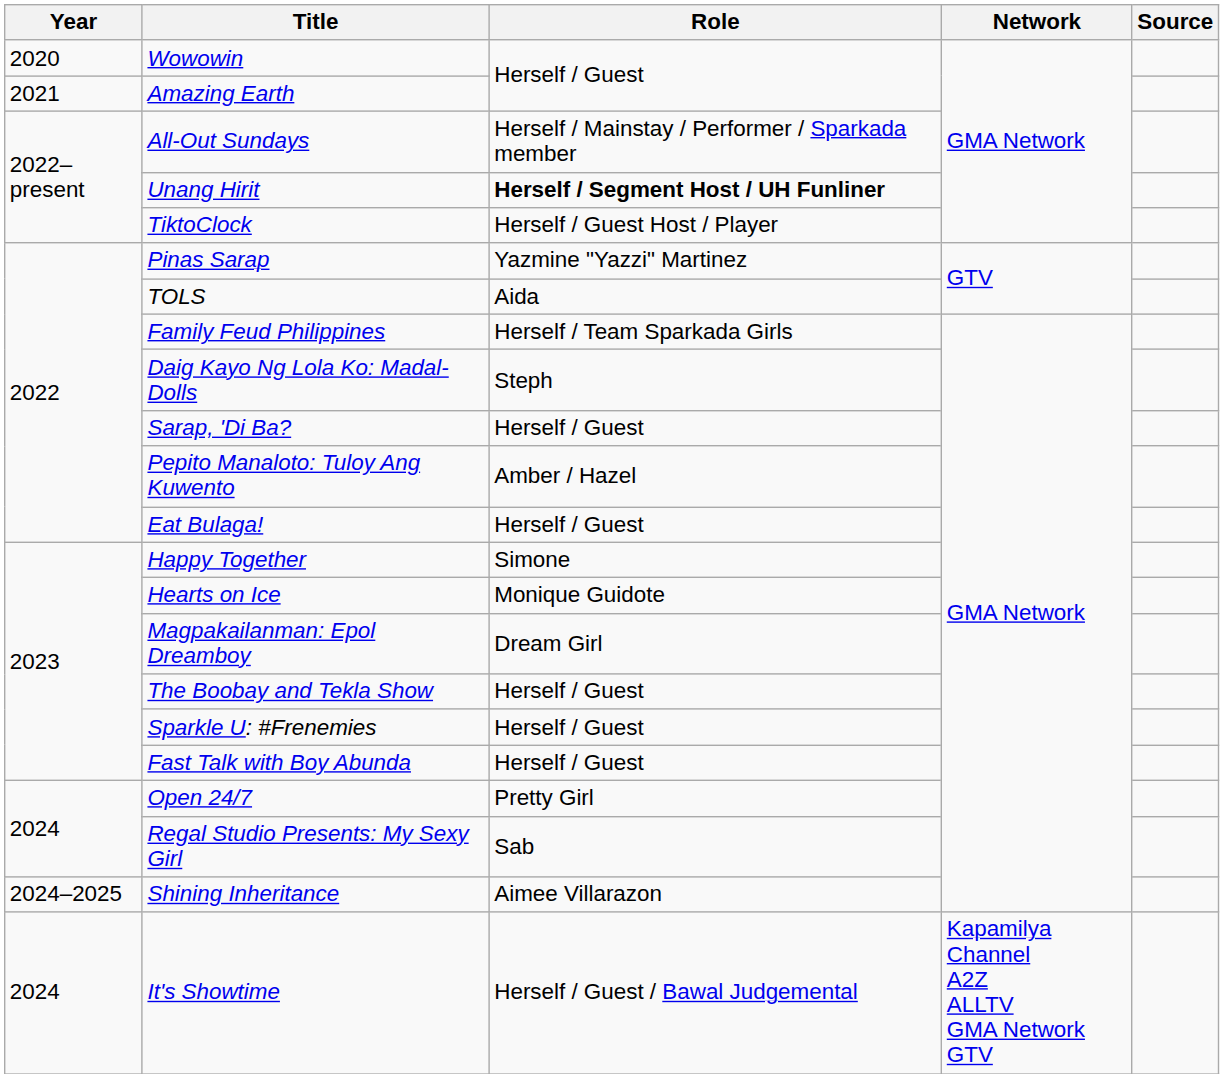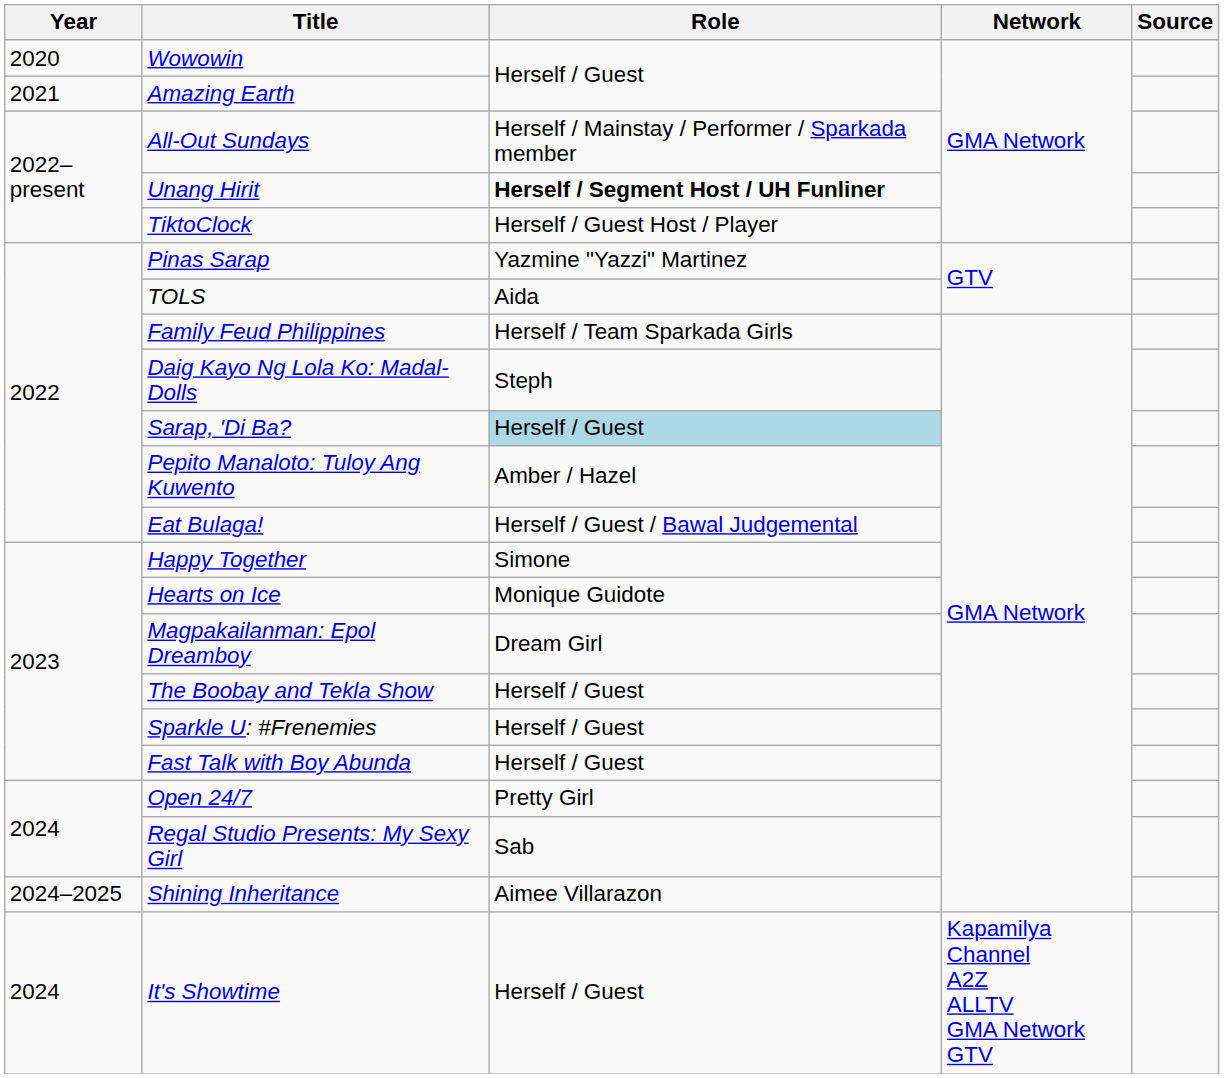 <table class="wikitable sortable" >
 <tr>
 <th>Year</th>
 <th>Title</th>
 <th>Role</th>
 <th>Network</th>
 <th class="unsortable">Source </th>
 </tr>
 <tr>
 <td>2020</td>
 <td><em><a href='#'>Wowowin</a></em></td>
 <td rowspan="2">Herself / Guest</td>
 <td rowspan="5"><a href='#'>GMA Network</a></td>
 <td></td>
 </tr>
 <tr>
 <td>2021</td>
 <td><em><a href='#'>Amazing Earth</a></em></td>
 <td></td>
 </tr>
 <tr>
 <td rowspan="3">2022–present</td>
 <td><em><a href='#'>All-Out Sundays</a></em></td>
 <td>Herself / Mainstay / Performer / <a href='#'>Sparkada</a> member</td>
 <td></td>
 </tr>
 <tr>
 <td><em><a href='#'>Unang Hirit</a></em></td>
 <td><strong>Herself / Segment Host / UH Funliner</strong></td>
 <td></td>
 </tr>
 <tr>
 <td><em><a href='#'>TiktoClock</a></em></td>
 <td>Herself / Guest Host / Player</td>
 <td></td>
 </tr>
 <tr>
 <td rowspan="7">2022</td>
 <td><em><a href='#'>Pinas Sarap</a></em></td>
 <td>Yazmine "Yazzi" Martinez</td>
 <td rowspan="2"><a href='#'>GTV</a></td>
 <td></td>
 </tr>
 <tr>
 <td><em>TOLS</em></td>
 <td>Aida</td>
 <td></td>
 </tr>
 <tr>
 <td><em><a href='#'>Family Feud Philippines</a></em></td>
 <td>Herself / Team Sparkada Girls</td>
 <td rowspan="14"><a href='#'>GMA Network</a></td>
 <td></td>
 </tr>
 <tr>
 <td><em><a href='#'>Daig Kayo Ng Lola Ko: Madal-Dolls</a></em></td>
 <td>Steph</td>
 <td></td>
 </tr>
 <tr>
 <td><em><a href='#'>Sarap, 'Di Ba?</a></em></td>
-<td>Herself / Guest</td>
+<td style="background: lightblue;">Herself / Guest</td>
 <td></td>
 </tr>
 <tr>
 <td><em><a href='#'>Pepito Manaloto: Tuloy Ang Kuwento</a></em></td>
 <td>Amber / Hazel</td>
 <td></td>
 </tr>
 <tr>
 <td><em><a href='#'>Eat Bulaga!</a></em></td>
-<td>Herself / Guest</td>
+<td>Herself / Guest / <a href='#'>Bawal Judgemental</a></td>
 <td></td>
 </tr>
 <tr>
 <td rowspan="6">2023</td>
 <td><em><a href='#'>Happy Together</a></em></td>
 <td>Simone</td>
 <td></td>
 </tr>
 <tr>
 <td><em><a href='#'>Hearts on Ice</a></em></td>
 <td>Monique Guidote</td>
 <td></td>
 </tr>
 <tr>
 <td><em><a href='#'>Magpakailanman: Epol Dreamboy</a></em></td>
 <td>Dream Girl</td>
 <td></td>
 </tr>
 <tr>
 <td><em><a href='#'>The Boobay and Tekla Show</a></em></td>
 <td>Herself / Guest</td>
 <td></td>
 </tr>
 <tr>
 <td><em><a href='#'>Sparkle U</a>: #Frenemies</em></td>
 <td>Herself / Guest</td>
 <td></td>
 </tr>
 <tr>
 <td><em><a href='#'>Fast Talk with Boy Abunda</a></em></td>
 <td>Herself / Guest</td>
 <td></td>
 </tr>
 <tr>
 <td rowspan="2">2024</td>
 <td><em><a href='#'>Open 24/7</a></em></td>
 <td>Pretty Girl</td>
 <td></td>
 </tr>
 <tr>
 <td><em><a href='#'>Regal Studio Presents: My Sexy Girl</a></em></td>
 <td>Sab</td>
 <td></td>
 </tr>
 <tr>
 <td>2024–2025</td>
 <td><em><a href='#'>Shining Inheritance</a></em></td>
 <td>Aimee Villarazon</td>
 <td></td>
 </tr>
 <tr>
 <td>2024</td>
 <td><em><a href='#'>It's Showtime</a></em></td>
-<td>Herself / Guest / <a href='#'>Bawal Judgemental</a></td>
+<td>Herself / Guest</td>
 <td><a href='#'>Kapamilya Channel</a><br><a href='#'>A2Z</a><br><a href='#'>ALLTV</a><br><a href='#'>GMA Network</a><br><a href='#'>GTV</a></td>
 <td></td>
 </tr>
 <tr>
 </tr>
 </table>
